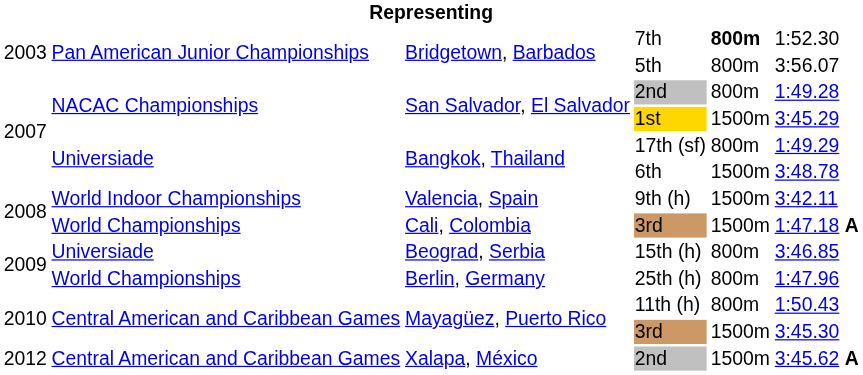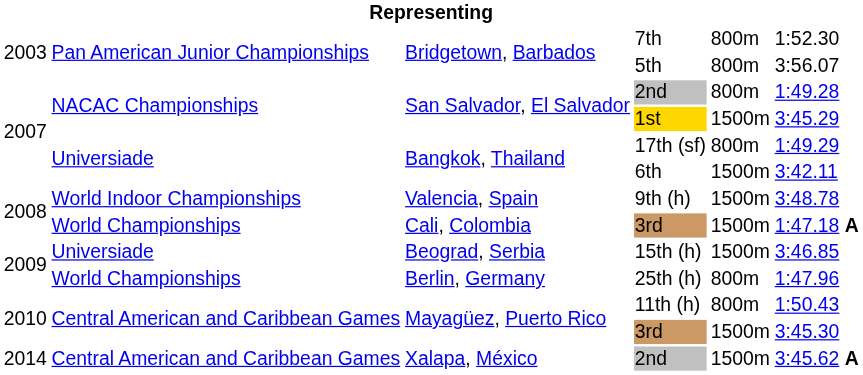 <table>
 <tr>
 <th colspan="6">Representing </th>
 </tr>
 <tr>
 <td rowspan=2>2003</td>
 <td rowspan=2><a href='#'>Pan American Junior Championships</a></td>
 <td rowspan=2><a href='#'>Bridgetown</a>, <a href='#'>Barbados</a></td>
 <td>7th</td>
-<td><strong>800m</strong></td>
+<td>800m</td>
 <td>1:52.30</td>
 </tr>
 <tr>
 <td>5th</td>
 <td>800m</td>
 <td>3:56.07</td>
 </tr>
 <tr>
 <td rowspan=4>2007</td>
 <td rowspan=2><a href='#'>NACAC Championships</a></td>
 <td rowspan=2><a href='#'>San Salvador</a>, <a href='#'>El Salvador</a></td>
 <td bgcolor=silver>2nd</td>
 <td>800m</td>
 <td><a href='#'>1:49.28</a></td>
 </tr>
 <tr>
 <td bgcolor=gold>1st</td>
 <td>1500m</td>
 <td><a href='#'>3:45.29</a></td>
 </tr>
 <tr>
 <td rowspan=2><a href='#'>Universiade</a></td>
 <td rowspan=2><a href='#'>Bangkok</a>, <a href='#'>Thailand</a></td>
 <td>17th (sf)</td>
 <td>800m</td>
 <td><a href='#'>1:49.29</a></td>
 </tr>
 <tr>
 <td>6th</td>
 <td>1500m</td>
-<td><a href='#'>3:48.78</a></td>
+<td><a href='#'>3:42.11</a></td>
 </tr>
 <tr>
 <td rowspan=2>2008</td>
 <td><a href='#'>World Indoor Championships</a></td>
 <td><a href='#'>Valencia</a>, <a href='#'>Spain</a></td>
 <td>9th (h)</td>
 <td>1500m</td>
-<td><a href='#'>3:42.11</a></td>
+<td><a href='#'>3:48.78</a></td>
 </tr>
 <tr>
 <td><a href='#'>World Championships</a></td>
 <td><a href='#'>Cali</a>, <a href='#'>Colombia</a></td>
 <td bgcolor="cc9966">3rd</td>
 <td>1500m</td>
 <td><a href='#'>1:47.18</a> <strong>A</strong></td>
 </tr>
 <tr>
 <td rowspan=2>2009</td>
 <td><a href='#'>Universiade</a></td>
 <td><a href='#'>Beograd</a>, <a href='#'>Serbia</a></td>
 <td>15th (h)</td>
-<td>800m</td>
+<td>1500m</td>
 <td><a href='#'>3:46.85</a></td>
 </tr>
 <tr>
 <td><a href='#'>World Championships</a></td>
 <td><a href='#'>Berlin</a>, <a href='#'>Germany</a></td>
 <td>25th (h)</td>
 <td>800m</td>
 <td><a href='#'>1:47.96</a></td>
 </tr>
 <tr>
 <td rowspan=2>2010</td>
 <td rowspan=2><a href='#'>Central American and Caribbean Games</a></td>
 <td rowspan=2><a href='#'>Mayagüez</a>, <a href='#'>Puerto Rico</a></td>
 <td>11th (h)</td>
 <td>800m</td>
 <td><a href='#'>1:50.43</a></td>
 </tr>
 <tr>
 <td bgcolor="cc9966">3rd</td>
 <td>1500m</td>
 <td><a href='#'>3:45.30</a></td>
 </tr>
 <tr>
-<td>2012</td>
+<td>2014</td>
 <td><a href='#'>Central American and Caribbean Games</a></td>
 <td><a href='#'>Xalapa</a>, <a href='#'>México</a></td>
 <td bgcolor=silver>2nd</td>
 <td>1500m</td>
 <td><a href='#'>3:45.62</a> <strong>A</strong></td>
 </tr>
 </table>
